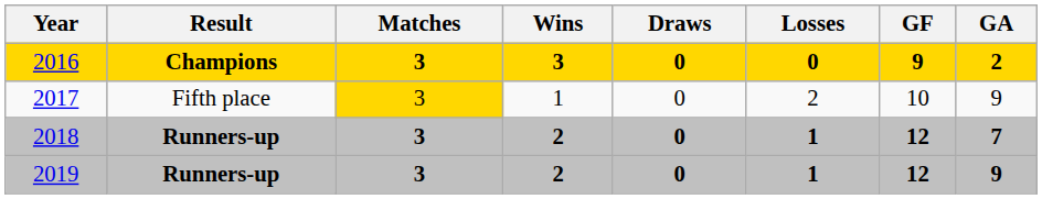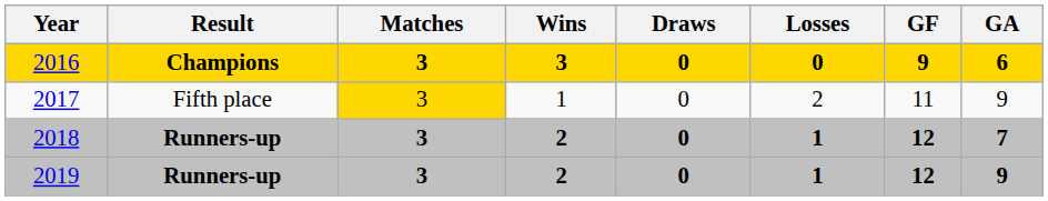 <table class="wikitable sortable"  style="text-align:center; font-size:90%; width:650px;">
 <tr>
 <th data-sort-type="number">Year</th>
 <th data-sort-type="number">Result</th>
 <th data-sort-type="number">Matches</th>
 <th data-sort-type="number">Wins</th>
 <th data-sort-type="number">Draws</th>
 <th data-sort-type="number">Losses</th>
 <th data-sort-type="number">GF</th>
 <th data-sort-type="number">GA</th>
 </tr>
 <tr style="background:gold;">
 <td> <a href='#'>2016</a></td>
 <td><strong>Champions</strong></td>
 <td><strong>3</strong></td>
 <td><strong>3</strong></td>
 <td><strong>0</strong></td>
 <td><strong>0</strong></td>
 <td><strong>9</strong></td>
-<td><strong>2</strong></td>
+<td><strong>6</strong></td>
 </tr>
 <tr>
 <td> <a href='#'>2017</a></td>
 <td>Fifth place</td>
 <td style="background: gold;">3</td>
 <td>1</td>
 <td>0</td>
 <td>2</td>
-<td>10</td>
+<td>11</td>
 <td>9</td>
 </tr>
 <tr style="background:silver;">
 <td> <a href='#'>2018</a></td>
 <td><strong>Runners-up</strong></td>
 <td><strong>3</strong></td>
 <td><strong>2</strong></td>
 <td><strong>0</strong></td>
 <td><strong>1</strong></td>
 <td><strong>12</strong></td>
 <td><strong>7</strong></td>
 </tr>
 <tr style="background:silver;">
 <td> <a href='#'>2019</a></td>
 <td><strong>Runners-up</strong></td>
 <td><strong>3</strong></td>
 <td><strong>2</strong></td>
 <td><strong>0</strong></td>
 <td><strong>1</strong></td>
 <td><strong>12</strong></td>
 <td><strong>9</strong></td>
 </tr>
 </table>
